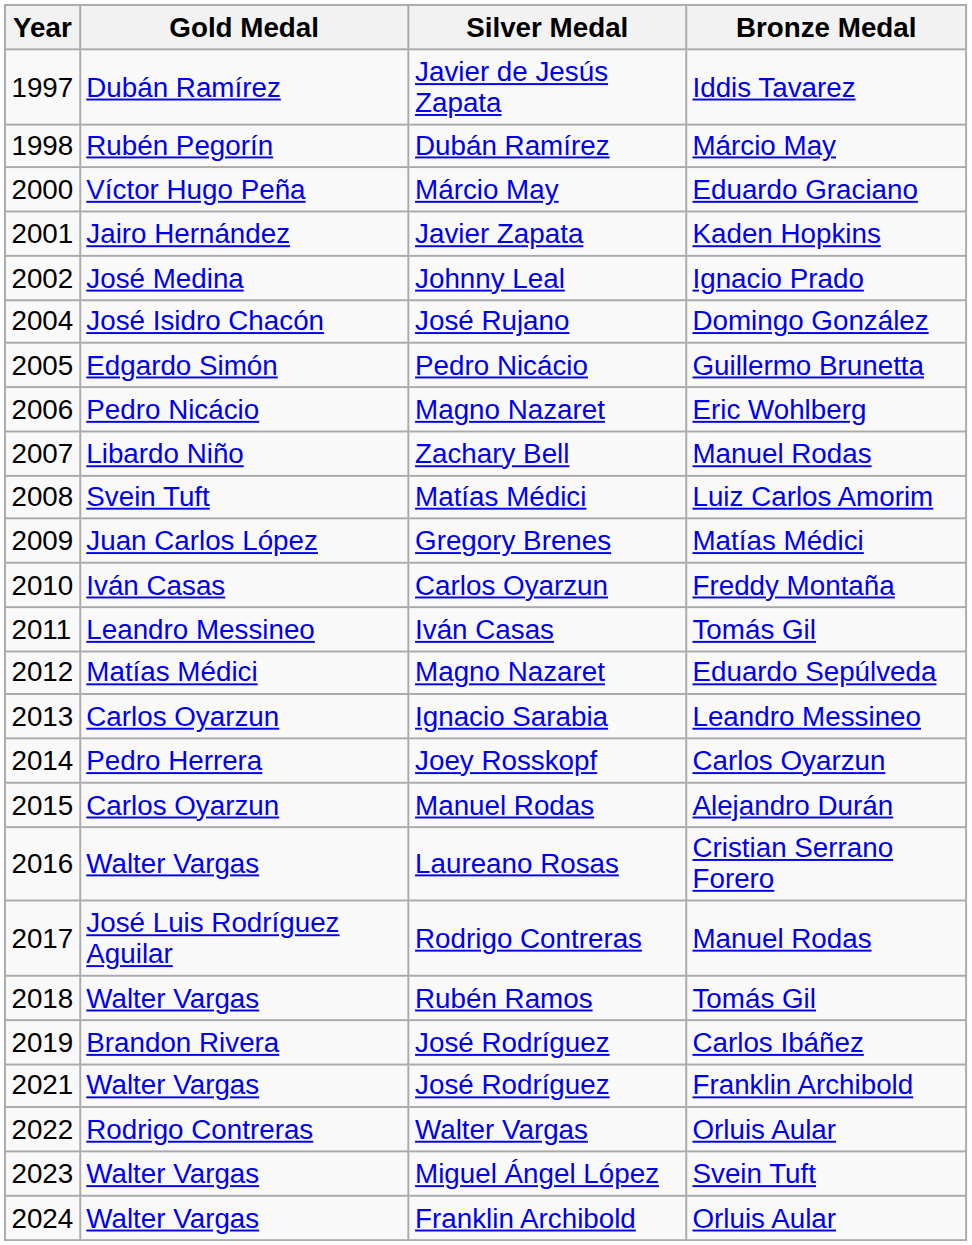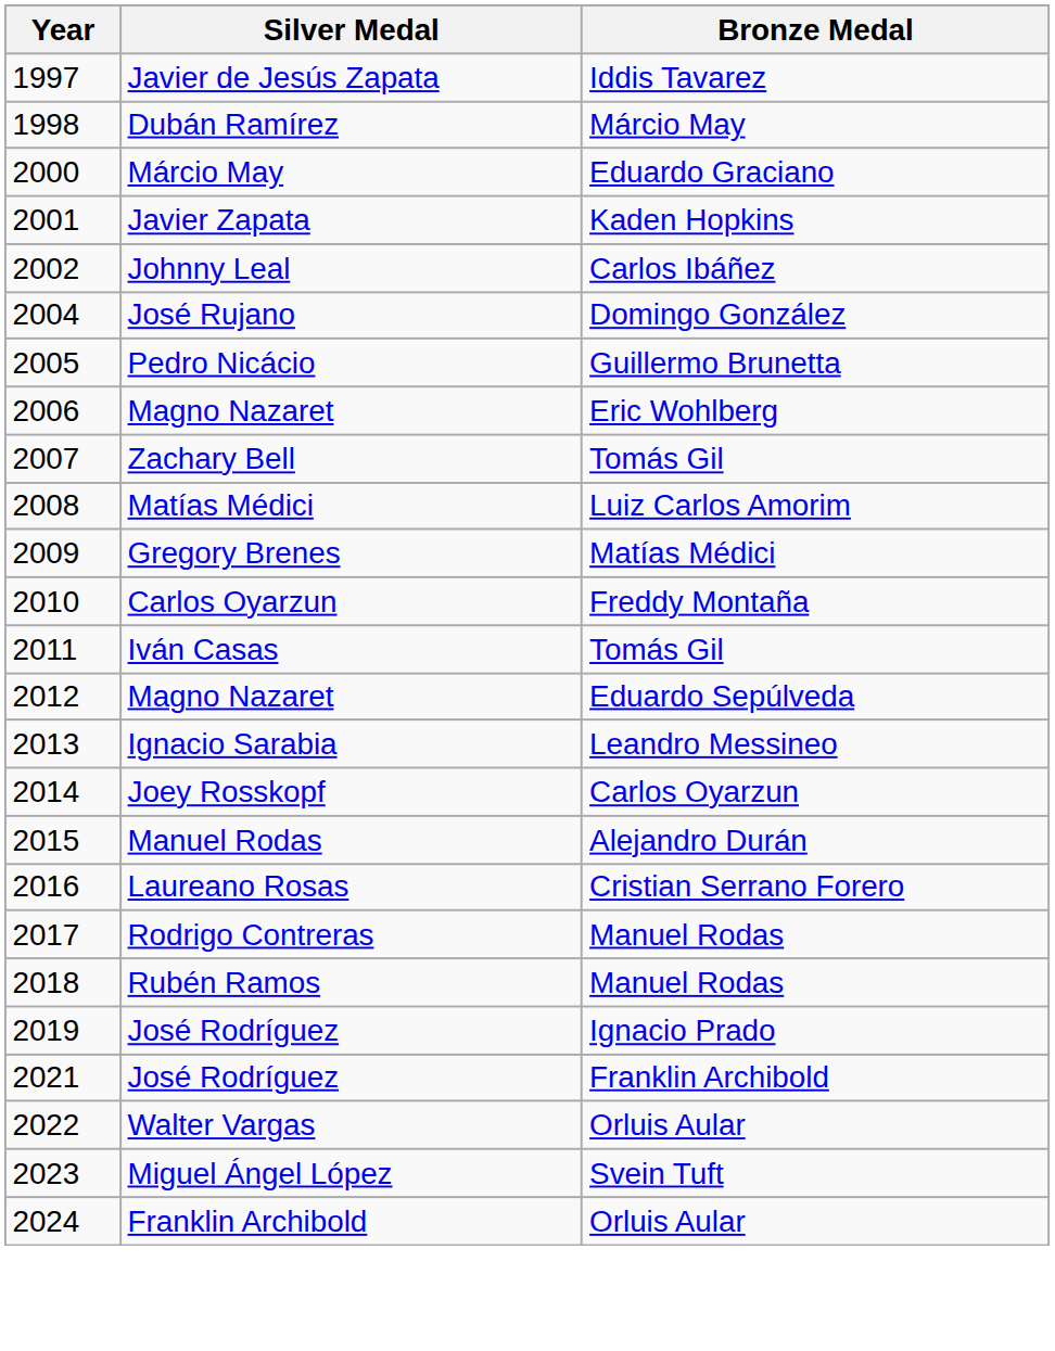 <table class="wikitable"  style="font-size:90%; width:80%;">
 <tr style="background:#ccf;">
 <th>Year</th>
-<th> <strong>Gold Medal</strong></th>
 <th> <strong>Silver Medal</strong></th>
 <th> <strong>Bronze Medal</strong></th>
 </tr>
 <tr>
 <td>1997</td>
-<td> <a href='#'>Dubán Ramírez</a></td>
 <td> <a href='#'>Javier de Jesús Zapata</a></td>
 <td> <a href='#'>Iddis Tavarez</a></td>
 </tr>
 <tr>
 <td>1998</td>
-<td> <a href='#'>Rubén Pegorín</a></td>
 <td> <a href='#'>Dubán Ramírez</a></td>
 <td> <a href='#'>Márcio May</a></td>
 </tr>
 <tr>
 <td>2000</td>
-<td> <a href='#'>Víctor Hugo Peña</a></td>
 <td> <a href='#'>Márcio May</a></td>
 <td> <a href='#'>Eduardo Graciano</a></td>
 </tr>
 <tr>
 <td>2001</td>
-<td> <a href='#'>Jairo Hernández</a></td>
 <td> <a href='#'>Javier Zapata</a></td>
 <td> <a href='#'>Kaden Hopkins</a></td>
 </tr>
 <tr>
 <td>2002</td>
-<td> <a href='#'>José Medina</a></td>
 <td> <a href='#'>Johnny Leal</a></td>
-<td> <a href='#'>Ignacio Prado</a></td>
+<td> <a href='#'>Carlos Ibáñez</a></td>
 </tr>
 <tr>
 <td>2004</td>
-<td> <a href='#'>José Isidro Chacón</a></td>
 <td> <a href='#'>José Rujano</a></td>
 <td> <a href='#'>Domingo González</a></td>
 </tr>
 <tr>
 <td>2005 </td>
-<td> <a href='#'>Edgardo Simón</a></td>
 <td> <a href='#'>Pedro Nicácio</a></td>
 <td> <a href='#'>Guillermo Brunetta</a></td>
 </tr>
 <tr>
 <td>2006</td>
-<td> <a href='#'>Pedro Nicácio</a></td>
 <td> <a href='#'>Magno Nazaret</a></td>
 <td> <a href='#'>Eric Wohlberg</a></td>
 </tr>
 <tr>
 <td>2007</td>
-<td> <a href='#'>Libardo Niño</a></td>
 <td> <a href='#'>Zachary Bell</a></td>
-<td> <a href='#'>Manuel Rodas</a></td>
+<td> <a href='#'>Tomás Gil</a></td>
 </tr>
 <tr>
 <td>2008</td>
-<td> <a href='#'>Svein Tuft</a></td>
 <td> <a href='#'>Matías Médici</a></td>
 <td> <a href='#'>Luiz Carlos Amorim</a></td>
 </tr>
 <tr>
 <td>2009</td>
-<td> <a href='#'>Juan Carlos López</a></td>
 <td> <a href='#'>Gregory Brenes</a></td>
 <td> <a href='#'>Matías Médici</a></td>
 </tr>
 <tr>
 <td>2010</td>
-<td> <a href='#'>Iván Casas</a></td>
 <td> <a href='#'>Carlos Oyarzun</a></td>
 <td> <a href='#'>Freddy Montaña</a></td>
 </tr>
 <tr>
 <td>2011</td>
-<td> <a href='#'>Leandro Messineo</a></td>
 <td> <a href='#'>Iván Casas</a></td>
 <td> <a href='#'>Tomás Gil</a></td>
 </tr>
 <tr>
 <td>2012</td>
-<td> <a href='#'>Matías Médici</a></td>
 <td> <a href='#'>Magno Nazaret</a></td>
 <td> <a href='#'>Eduardo Sepúlveda</a></td>
 </tr>
 <tr>
 <td>2013</td>
-<td> <a href='#'>Carlos Oyarzun</a></td>
 <td> <a href='#'>Ignacio Sarabia</a></td>
 <td> <a href='#'>Leandro Messineo</a></td>
 </tr>
 <tr>
 <td>2014</td>
-<td> <a href='#'>Pedro Herrera</a></td>
 <td> <a href='#'>Joey Rosskopf</a></td>
 <td> <a href='#'>Carlos Oyarzun</a></td>
 </tr>
 <tr>
 <td>2015</td>
-<td> <a href='#'>Carlos Oyarzun</a></td>
 <td> <a href='#'>Manuel Rodas</a></td>
 <td> <a href='#'>Alejandro Durán</a></td>
 </tr>
 <tr>
 <td>2016</td>
-<td> <a href='#'>Walter Vargas</a></td>
 <td> <a href='#'>Laureano Rosas</a></td>
 <td> <a href='#'>Cristian Serrano Forero</a></td>
 </tr>
 <tr>
 <td>2017</td>
-<td> <a href='#'>José Luis Rodríguez Aguilar</a></td>
 <td> <a href='#'>Rodrigo Contreras</a></td>
 <td> <a href='#'>Manuel Rodas</a></td>
 </tr>
 <tr>
 <td>2018</td>
-<td> <a href='#'>Walter Vargas</a></td>
 <td> <a href='#'>Rubén Ramos</a></td>
-<td> <a href='#'>Tomás Gil</a></td>
+<td> <a href='#'>Manuel Rodas</a></td>
 </tr>
 <tr>
 <td>2019</td>
-<td> <a href='#'>Brandon Rivera</a></td>
 <td> <a href='#'>José Rodríguez</a></td>
-<td> <a href='#'>Carlos Ibáñez</a></td>
+<td> <a href='#'>Ignacio Prado</a></td>
 </tr>
 <tr>
 <td>2021</td>
-<td> <a href='#'>Walter Vargas</a></td>
 <td> <a href='#'>José Rodríguez</a></td>
 <td> <a href='#'>Franklin Archibold</a></td>
 </tr>
 <tr>
 <td>2022</td>
-<td> <a href='#'>Rodrigo Contreras</a></td>
 <td> <a href='#'>Walter Vargas</a></td>
 <td> <a href='#'>Orluis Aular</a></td>
 </tr>
 <tr>
 <td>2023</td>
-<td> <a href='#'>Walter Vargas</a></td>
 <td> <a href='#'>Miguel Ángel López</a></td>
 <td> <a href='#'>Svein Tuft</a></td>
 </tr>
 <tr>
 <td>2024</td>
-<td> <a href='#'>Walter Vargas</a></td>
 <td> <a href='#'>Franklin Archibold</a></td>
 <td> <a href='#'>Orluis Aular</a></td>
 </tr>
 </table>
